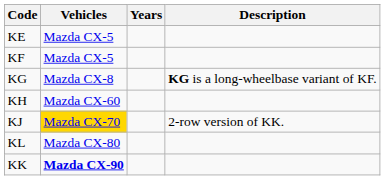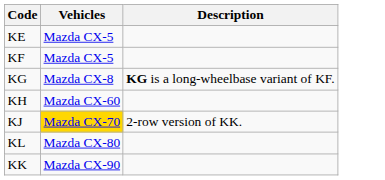 <table class="wikitable">
 <tr>
 <th>Code</th>
 <th>Vehicles</th>
-<th>Years</th>
 <th>Description</th>
 </tr>
 <tr>
 <td>KE</td>
 <td><a href='#'>Mazda CX-5</a></td>
 <td></td>
-<td></td>
 </tr>
 <tr>
 <td>KF</td>
 <td><a href='#'>Mazda CX-5</a></td>
 <td></td>
-<td></td>
 </tr>
 <tr>
 <td>KG</td>
 <td><a href='#'>Mazda CX-8</a></td>
-<td></td>
 <td><strong>KG</strong> is a long-wheelbase variant of KF.</td>
 </tr>
 <tr>
 <td>KH</td>
 <td><a href='#'>Mazda CX-60</a></td>
 <td></td>
-<td></td>
 </tr>
 <tr>
 <td>KJ</td>
 <td style="background: gold;"><a href='#'>Mazda CX-70</a></td>
-<td></td>
 <td>2-row version of KK.</td>
 </tr>
 <tr>
 <td>KL</td>
 <td><a href='#'>Mazda CX-80</a></td>
 <td></td>
-<td></td>
 </tr>
 <tr>
 <td>KK</td>
-<td><strong><a href='#'>Mazda CX-90</a></strong></td>
-<td></td>
+<td><a href='#'>Mazda CX-90</a></td>
 <td></td>
 </tr>
 </table>
